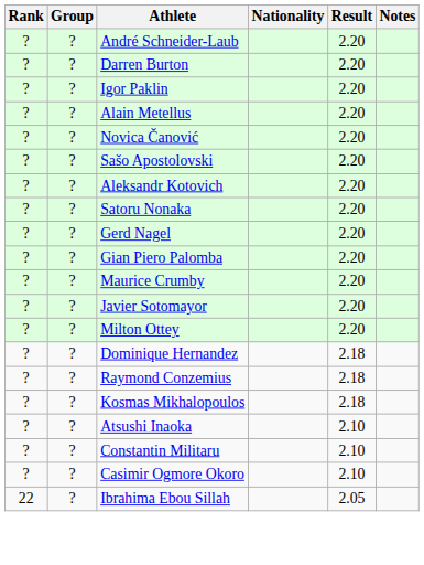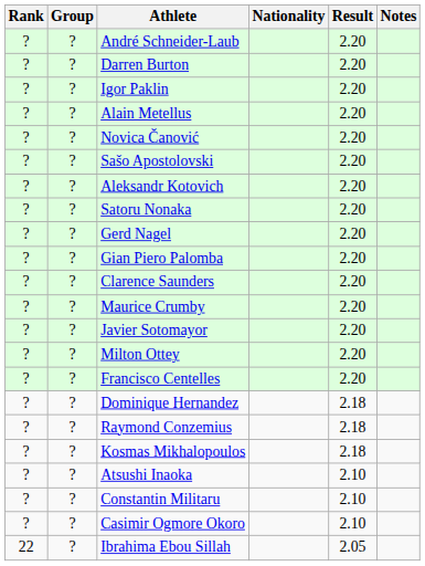 <table class="wikitable sortable" style="text-align:center">
 <tr>
 <th>Rank</th>
 <th>Group</th>
 <th>Athlete</th>
 <th>Nationality</th>
 <th>Result</th>
 <th>Notes</th>
 </tr>
 <tr bgcolor=ddffdd>
 <td>?</td>
 <td>?</td>
 <td align=left><a href='#'>André Schneider-Laub</a></td>
 <td align=left></td>
 <td>2.20</td>
 <td></td>
 </tr>
 <tr bgcolor=ddffdd>
 <td>?</td>
 <td>?</td>
 <td align=left><a href='#'>Darren Burton</a></td>
 <td align=left></td>
 <td>2.20</td>
 <td></td>
 </tr>
 <tr bgcolor=ddffdd>
 <td>?</td>
 <td>?</td>
 <td align=left><a href='#'>Igor Paklin</a></td>
 <td align=left></td>
 <td>2.20</td>
 <td></td>
 </tr>
 <tr bgcolor=ddffdd>
 <td>?</td>
 <td>?</td>
 <td align=left><a href='#'>Alain Metellus</a></td>
 <td align=left></td>
 <td>2.20</td>
 <td></td>
 </tr>
 <tr bgcolor=ddffdd>
 <td>?</td>
 <td>?</td>
 <td align=left><a href='#'>Novica Čanović</a></td>
 <td align=left></td>
 <td>2.20</td>
 <td></td>
 </tr>
 <tr bgcolor=ddffdd>
 <td>?</td>
 <td>?</td>
 <td align=left><a href='#'>Sašo Apostolovski</a></td>
 <td align=left></td>
 <td>2.20</td>
 <td></td>
 </tr>
 <tr bgcolor=ddffdd>
 <td>?</td>
 <td>?</td>
 <td align=left><a href='#'>Aleksandr Kotovich</a></td>
 <td align=left></td>
 <td>2.20</td>
 <td></td>
 </tr>
 <tr bgcolor=ddffdd>
 <td>?</td>
 <td>?</td>
 <td align=left><a href='#'>Satoru Nonaka</a></td>
 <td align=left></td>
 <td>2.20</td>
 <td></td>
 </tr>
 <tr bgcolor=ddffdd>
 <td>?</td>
 <td>?</td>
 <td align=left><a href='#'>Gerd Nagel</a></td>
 <td align=left></td>
 <td>2.20</td>
 <td></td>
 </tr>
 <tr bgcolor=ddffdd>
 <td>?</td>
 <td>?</td>
 <td align=left><a href='#'>Gian Piero Palomba</a></td>
 <td align=left></td>
 <td>2.20</td>
 <td></td>
 </tr>
 <tr bgcolor=ddffdd>
 <td>?</td>
 <td>?</td>
+<td align=left><a href='#'>Clarence Saunders</a></td>
+<td align=left></td>
+<td>2.20</td>
+<td></td>
+</tr>
+<tr bgcolor=ddffdd>
+<td>?</td>
+<td>?</td>
 <td align=left><a href='#'>Maurice Crumby</a></td>
 <td align=left></td>
 <td>2.20</td>
 <td></td>
 </tr>
 <tr bgcolor=ddffdd>
 <td>?</td>
 <td>?</td>
 <td align=left><a href='#'>Javier Sotomayor</a></td>
 <td align=left></td>
 <td>2.20</td>
 <td></td>
 </tr>
 <tr bgcolor=ddffdd>
 <td>?</td>
 <td>?</td>
 <td align=left><a href='#'>Milton Ottey</a></td>
+<td align=left></td>
+<td>2.20</td>
+<td></td>
+</tr>
+<tr bgcolor=ddffdd>
+<td>?</td>
+<td>?</td>
+<td align=left><a href='#'>Francisco Centelles</a></td>
 <td align=left></td>
 <td>2.20</td>
 <td></td>
 </tr>
 <tr>
 <td>?</td>
 <td>?</td>
 <td align=left><a href='#'>Dominique Hernandez</a></td>
 <td align=left></td>
 <td>2.18</td>
 <td></td>
 </tr>
 <tr>
 <td>?</td>
 <td>?</td>
 <td align=left><a href='#'>Raymond Conzemius</a></td>
 <td align=left></td>
 <td>2.18</td>
 <td></td>
 </tr>
 <tr>
 <td>?</td>
 <td>?</td>
 <td align=left><a href='#'>Kosmas Mikhalopoulos</a></td>
 <td align=left></td>
 <td>2.18</td>
 <td></td>
 </tr>
 <tr>
 <td>?</td>
 <td>?</td>
 <td align=left><a href='#'>Atsushi Inaoka</a></td>
 <td align=left></td>
 <td>2.10</td>
 <td></td>
 </tr>
 <tr>
 <td>?</td>
 <td>?</td>
 <td align=left><a href='#'>Constantin Militaru</a></td>
 <td align=left></td>
 <td>2.10</td>
 <td></td>
 </tr>
 <tr>
 <td>?</td>
 <td>?</td>
 <td align=left><a href='#'>Casimir Ogmore Okoro</a></td>
 <td align=left></td>
 <td>2.10</td>
 <td></td>
 </tr>
 <tr>
 <td>22</td>
 <td>?</td>
 <td align=left><a href='#'>Ibrahima Ebou Sillah</a></td>
 <td align=left></td>
 <td>2.05</td>
 <td></td>
 </tr>
 </table>
